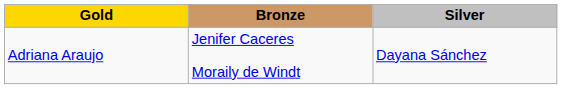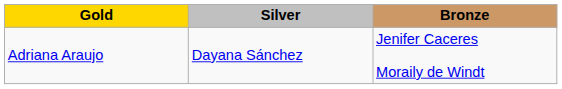 <table class="wikitable" style="text-align:left">
 <tr align="center">
 <td width=200 bgcolor=gold><strong>Gold</strong></td>
+<td width=200 bgcolor=silver><strong>Silver</strong></td>
 <td width=200 bgcolor=CC9966><strong>Bronze</strong></td>
-<td width=200 bgcolor=silver><strong>Silver</strong></td>
 </tr>
 <tr>
 <td><a href='#'>Adriana Araujo</a><br></td>
+<td><a href='#'>Dayana Sánchez</a><br></td>
 <td><a href='#'>Jenifer Caceres</a><br><br><a href='#'>Moraily de Windt</a><br></td>
-<td><a href='#'>Dayana Sánchez</a><br></td>
 </tr>
 </table>
